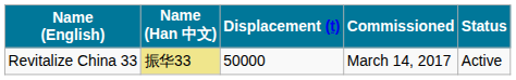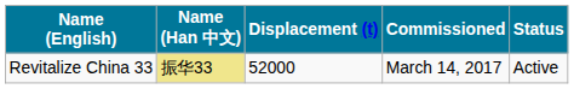 <table class="wikitable">
 <tr>
 <th style="background:#079;color:#fff;">Name<br>(English)</th>
 <th style="background:#079;color:#fff;">Name<br>(Han 中文)</th>
 <th style="background:#079;color:#fff;">Displacement <a href='#'>(t)</a></th>
 <th style="background:#079;color:#fff;">Commissioned</th>
 <th style="background:#079;color:#fff;">Status</th>
 </tr>
 <tr>
 <td>Revitalize China 33</td>
 <td style="background: khaki;">振华33</td>
-<td>50000</td>
+<td>52000</td>
 <td>March 14, 2017</td>
 <td>Active</td>
 </tr>
 </table>
